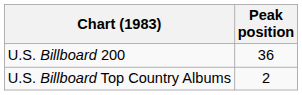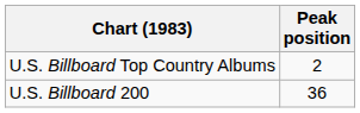 <table class="wikitable">
 <tr>
 <th>Chart (1983)</th>
 <th>Peak<br>position</th>
 </tr>
 <tr>
+<td>U.S. <em>Billboard</em> Top Country Albums</td>
+<td align="center">2</td>
+</tr>
+<tr>
 <td>U.S. <em>Billboard</em> 200</td>
 <td align="center">36</td>
 </tr>
-<tr>
-<td>U.S. <em>Billboard</em> Top Country Albums</td>
-<td align="center">2</td>
-</tr>
 </table>
